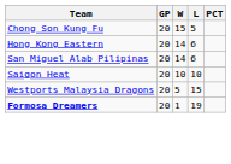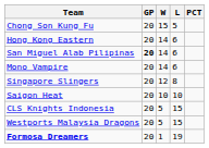 <table class="wikitable">
 <tr>
 <th>Team</th>
 <th>GP</th>
 <th>W</th>
 <th>L</th>
 <th>PCT</th>
 </tr>
 <tr>
 <td><a href='#'>Chong Son Kung Fu</a></td>
 <td>20</td>
 <td>15</td>
 <td>5</td>
 <td></td>
 </tr>
 <tr>
 <td><a href='#'>Hong Kong Eastern</a></td>
 <td>20</td>
 <td>14</td>
 <td>6</td>
 <td></td>
 </tr>
 <tr>
 <td><a href='#'>San Miguel Alab Pilipinas</a></td>
+<td><strong>20</strong></td>
+<td>14</td>
+<td>6</td>
+<td></td>
+</tr>
+<tr>
+<td><a href='#'>Mono Vampire</a></td>
 <td>20</td>
 <td>14</td>
 <td>6</td>
+<td></td>
+</tr>
+<tr>
+<td><a href='#'>Singapore Slingers</a></td>
+<td>20</td>
+<td>12</td>
+<td>8</td>
 <td></td>
 </tr>
 <tr>
 <td><a href='#'>Saigon Heat</a></td>
 <td>20</td>
 <td>10</td>
 <td>10</td>
+<td></td>
+</tr>
+<tr>
+<td><a href='#'>CLS Knights Indonesia</a></td>
+<td>20</td>
+<td>5</td>
+<td>15</td>
 <td></td>
 </tr>
 <tr>
 <td><a href='#'>Westports Malaysia Dragons</a></td>
 <td>20</td>
 <td>5</td>
 <td>15</td>
 <td></td>
 </tr>
 <tr>
 <td><strong><a href='#'>Formosa Dreamers</a></strong></td>
 <td>20</td>
 <td>1</td>
 <td>19</td>
 <td></td>
 </tr>
 </table>
